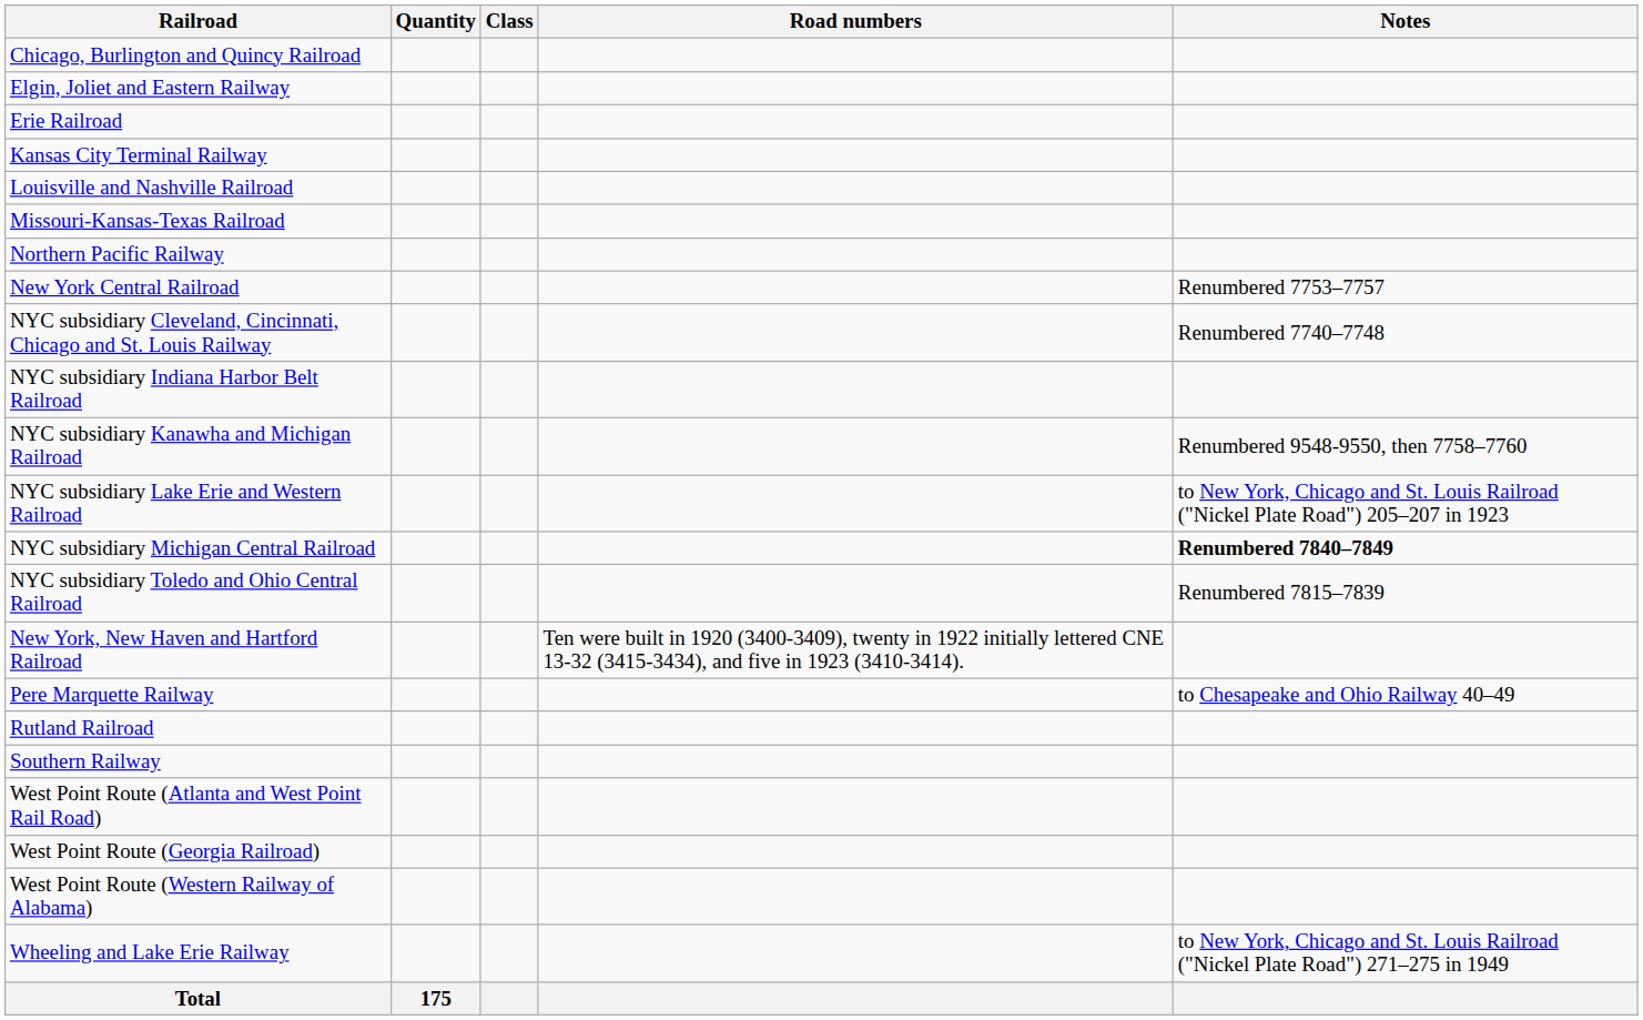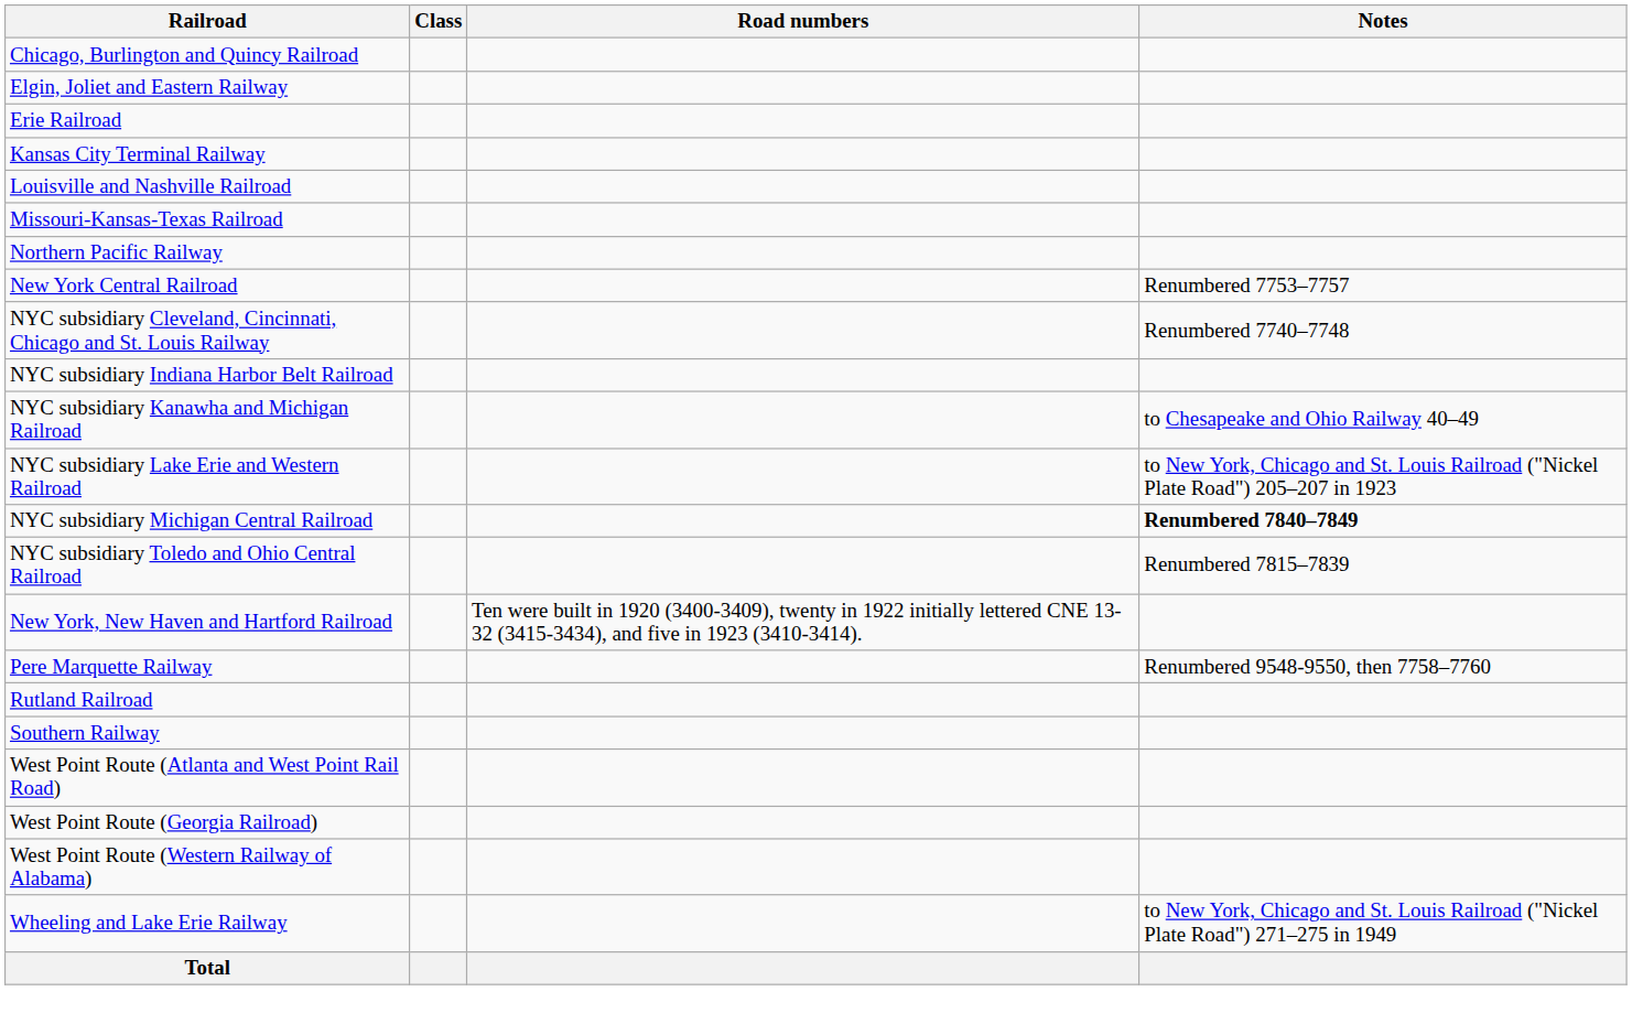 <table class="wikitable">
 <tr>
 <th>Railroad</th>
-<th>Quantity</th>
 <th>Class</th>
 <th>Road numbers</th>
 <th>Notes</th>
 </tr>
 <tr>
 <td><a href='#'>Chicago, Burlington and Quincy Railroad</a></td>
 <td></td>
 <td></td>
 <td></td>
-<td></td>
 </tr>
 <tr>
 <td><a href='#'>Elgin, Joliet and Eastern Railway</a></td>
-<td></td>
 <td></td>
 <td></td>
 <td></td>
 </tr>
 <tr>
 <td><a href='#'>Erie Railroad</a></td>
 <td></td>
 <td></td>
 <td></td>
-<td></td>
 </tr>
 <tr>
 <td><a href='#'>Kansas City Terminal Railway</a></td>
-<td></td>
 <td></td>
 <td></td>
 <td></td>
 </tr>
 <tr>
 <td><a href='#'>Louisville and Nashville Railroad</a></td>
 <td></td>
 <td></td>
 <td></td>
-<td></td>
 </tr>
 <tr>
 <td><a href='#'>Missouri-Kansas-Texas Railroad</a></td>
-<td></td>
 <td></td>
 <td></td>
 <td></td>
 </tr>
 <tr>
 <td><a href='#'>Northern Pacific Railway</a></td>
 <td></td>
 <td></td>
 <td></td>
-<td></td>
 </tr>
 <tr>
 <td><a href='#'>New York Central Railroad</a></td>
-<td></td>
 <td></td>
 <td></td>
 <td>Renumbered 7753–7757</td>
 </tr>
 <tr>
 <td>NYC subsidiary <a href='#'>Cleveland, Cincinnati, Chicago and St. Louis Railway</a></td>
-<td></td>
 <td></td>
 <td></td>
 <td>Renumbered 7740–7748</td>
 </tr>
 <tr>
 <td>NYC subsidiary <a href='#'>Indiana Harbor Belt Railroad</a></td>
 <td></td>
 <td></td>
 <td></td>
-<td></td>
 </tr>
 <tr>
 <td>NYC subsidiary <a href='#'>Kanawha and Michigan Railroad</a></td>
 <td></td>
 <td></td>
-<td></td>
-<td>Renumbered 9548-9550, then 7758–7760</td>
+<td>to <a href='#'>Chesapeake and Ohio Railway</a> 40–49</td>
 </tr>
 <tr>
 <td>NYC subsidiary <a href='#'>Lake Erie and Western Railroad</a></td>
-<td></td>
 <td></td>
 <td></td>
 <td>to <a href='#'>New York, Chicago and St. Louis Railroad</a> ("Nickel Plate Road") 205–207 in 1923</td>
 </tr>
 <tr>
 <td>NYC subsidiary <a href='#'>Michigan Central Railroad</a></td>
 <td></td>
 <td></td>
-<td></td>
 <td><strong>Renumbered 7840–7849</strong></td>
 </tr>
 <tr>
 <td>NYC subsidiary <a href='#'>Toledo and Ohio Central Railroad</a></td>
 <td></td>
 <td></td>
-<td></td>
 <td>Renumbered 7815–7839</td>
 </tr>
 <tr>
 <td><a href='#'>New York, New Haven and Hartford Railroad</a></td>
-<td></td>
 <td></td>
 <td>Ten were built in 1920 (3400-3409), twenty in 1922 initially lettered CNE 13-32 (3415-3434), and five in 1923 (3410-3414).</td>
 <td></td>
 </tr>
 <tr>
 <td><a href='#'>Pere Marquette Railway</a></td>
 <td></td>
 <td></td>
-<td></td>
-<td>to <a href='#'>Chesapeake and Ohio Railway</a> 40–49</td>
+<td>Renumbered 9548-9550, then 7758–7760</td>
 </tr>
 <tr>
 <td><a href='#'>Rutland Railroad</a></td>
-<td></td>
 <td></td>
 <td></td>
 <td></td>
 </tr>
 <tr>
 <td><a href='#'>Southern Railway</a></td>
 <td></td>
 <td></td>
 <td></td>
-<td></td>
 </tr>
 <tr>
 <td>West Point Route (<a href='#'>Atlanta and West Point Rail Road</a>)</td>
-<td></td>
 <td></td>
 <td></td>
 <td></td>
 </tr>
 <tr>
 <td>West Point Route (<a href='#'>Georgia Railroad</a>)</td>
 <td></td>
 <td></td>
 <td></td>
-<td></td>
 </tr>
 <tr>
 <td>West Point Route (<a href='#'>Western Railway of Alabama</a>)</td>
-<td></td>
 <td></td>
 <td></td>
 <td></td>
 </tr>
 <tr>
 <td><a href='#'>Wheeling and Lake Erie Railway</a></td>
 <td></td>
 <td></td>
-<td></td>
 <td>to <a href='#'>New York, Chicago and St. Louis Railroad</a> ("Nickel Plate Road") 271–275 in 1949</td>
 </tr>
 <tr>
 <th>Total</th>
-<th>175</th>
 <th></th>
 <th></th>
 <th></th>
 </tr>
 </table>
